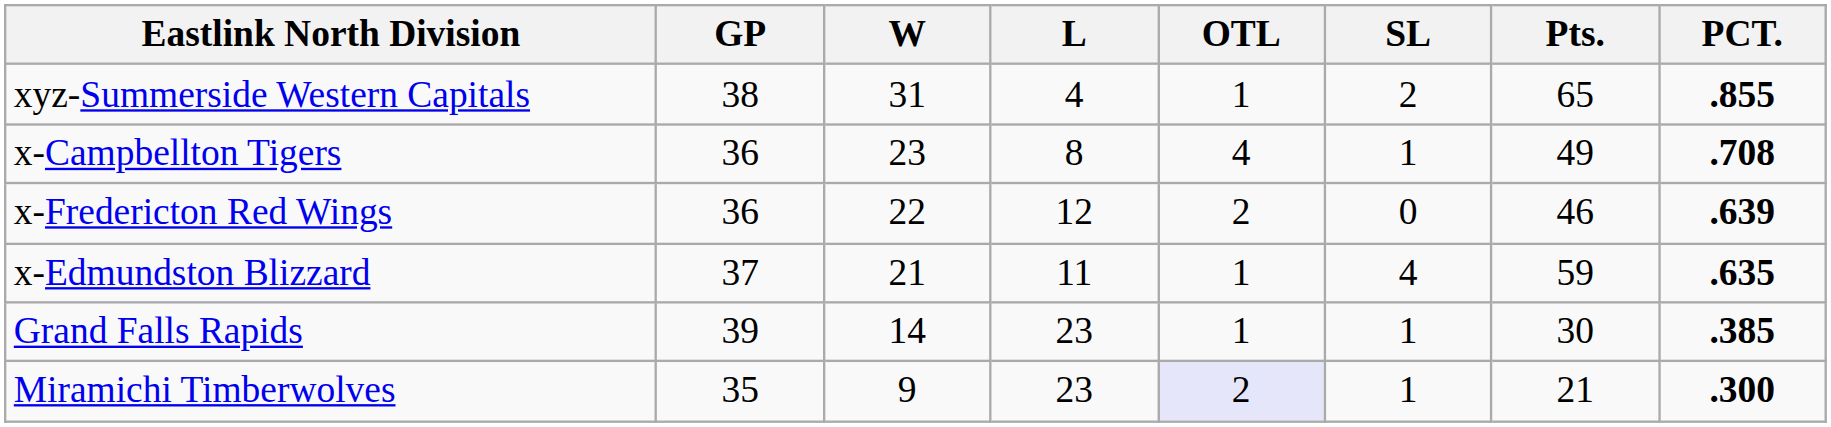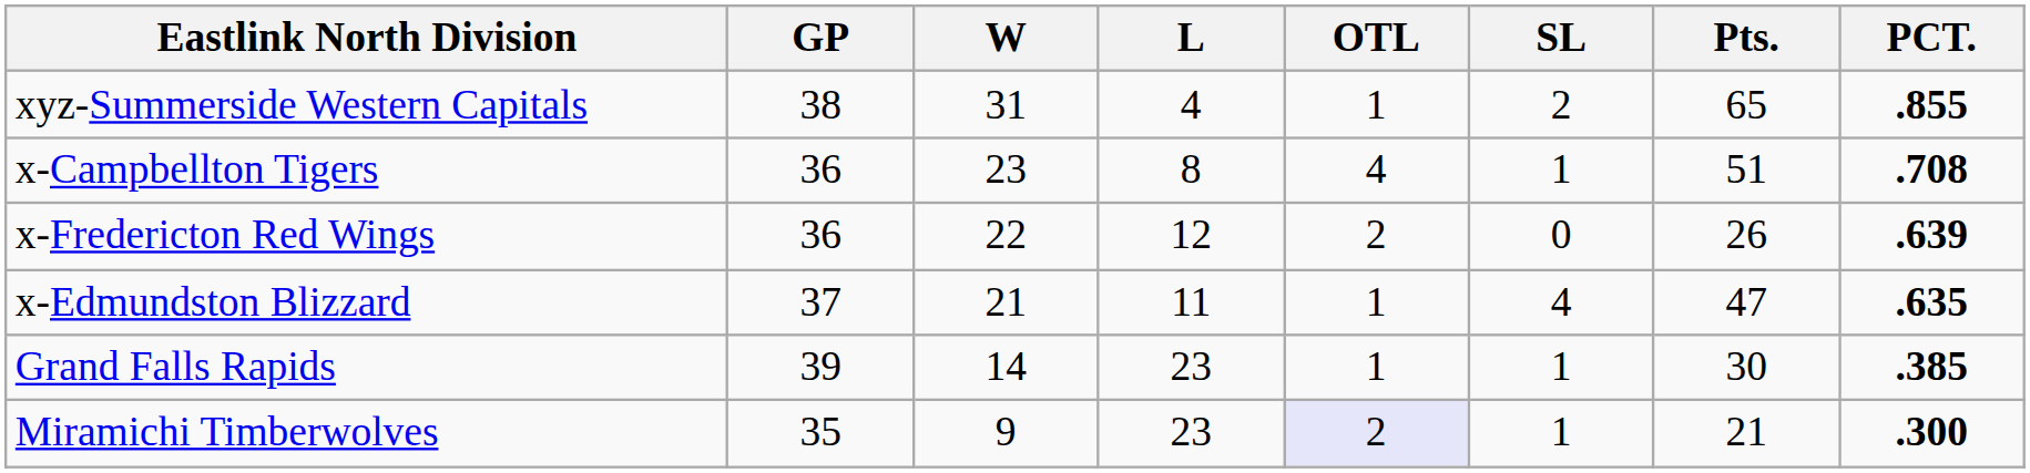 <table class="wikitable sortable">
 <tr>
 <td class="unsortable" align=center bgcolor=#F2F2F2 style="width: 16.94em"><strong>Eastlink North Division</strong></td>
 <th style="width: 4em">GP</th>
 <th style="width: 4em">W</th>
 <th style="width: 4em">L</th>
 <th style="width: 4em">OTL</th>
 <th style="width: 4em">SL</th>
 <th style="width: 4em">Pts.</th>
 <th style="width: 4em">PCT.</th>
 </tr>
 <tr align=center>
 <td align=left>xyz-<a href='#'>Summerside Western Capitals</a></td>
 <td>38</td>
 <td>31</td>
 <td>4</td>
 <td>1</td>
 <td>2</td>
 <td>65</td>
 <td><strong>.855</strong></td>
 </tr>
 <tr align=center>
 <td align=left>x-<a href='#'>Campbellton Tigers</a></td>
 <td>36</td>
 <td>23</td>
 <td>8</td>
 <td>4</td>
 <td>1</td>
-<td>49</td>
+<td>51</td>
 <td><strong>.708</strong></td>
 </tr>
 <tr align=center>
 <td align=left>x-<a href='#'>Fredericton Red Wings</a></td>
 <td>36</td>
 <td>22</td>
 <td>12</td>
 <td>2</td>
 <td>0</td>
-<td>46</td>
+<td>26</td>
 <td><strong>.639</strong></td>
 </tr>
 <tr align=center>
 <td align=left>x-<a href='#'>Edmundston Blizzard</a></td>
 <td>37</td>
 <td>21</td>
 <td>11</td>
 <td>1</td>
 <td>4</td>
-<td>59</td>
+<td>47</td>
 <td><strong>.635</strong></td>
 </tr>
 <tr align=center>
 <td align=left><a href='#'>Grand Falls Rapids</a></td>
 <td>39</td>
 <td>14</td>
 <td>23</td>
 <td>1</td>
 <td>1</td>
 <td>30</td>
 <td><strong>.385</strong></td>
 </tr>
 <tr align=center>
 <td align=left><a href='#'>Miramichi Timberwolves</a></td>
 <td>35</td>
 <td>9</td>
 <td>23</td>
 <td style="background: lavender;">2</td>
 <td>1</td>
 <td>21</td>
 <td><strong>.300</strong></td>
 </tr>
 </table>
